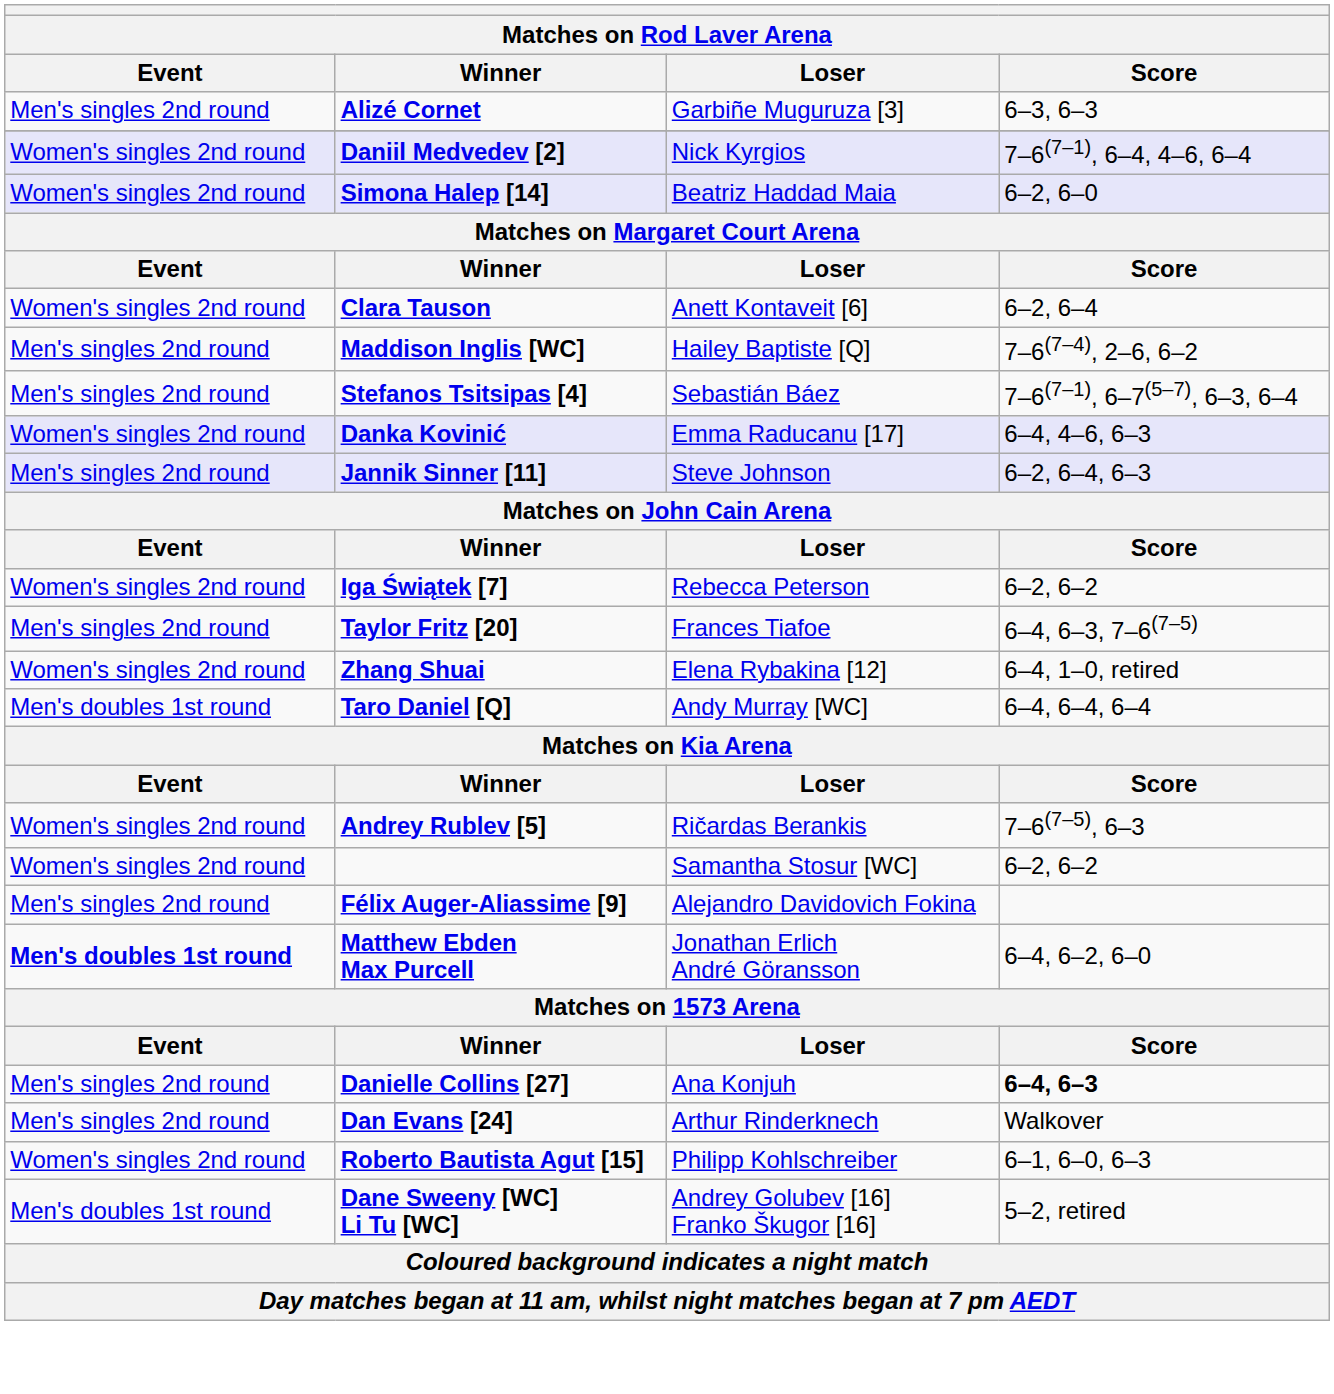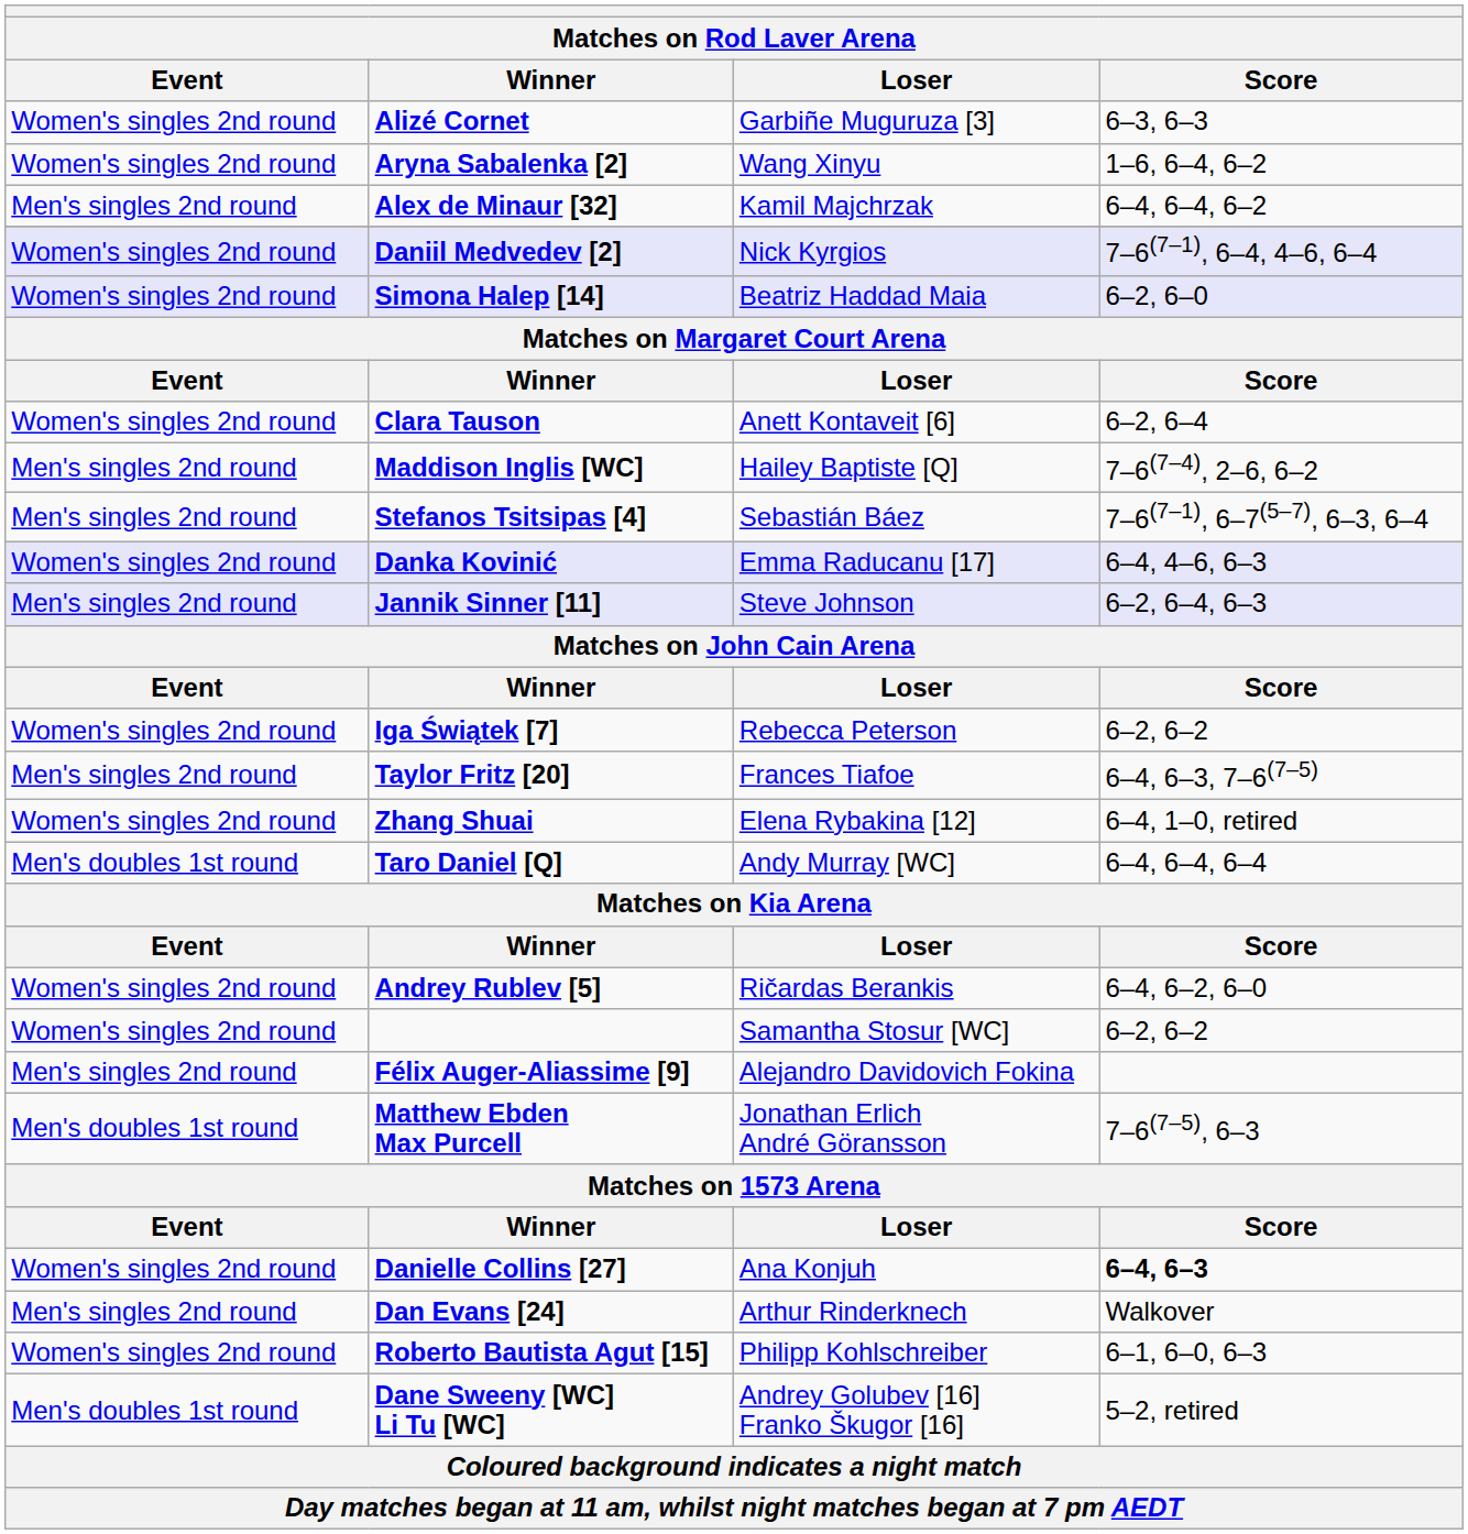 <table class="wikitable collapsible uncollapsed" style="margin:auto;">
 <tr>
 <th colspan=4></th>
 </tr>
 <tr>
 <th colspan=4><strong>Matches on <a href='#'>Rod Laver Arena</a></strong></th>
 </tr>
 <tr>
 <th style="width:220px;">Event</th>
 <th style="width:220px;">Winner</th>
 <th style="width:220px;">Loser</th>
 <th style="width:220px;">Score</th>
 </tr>
 <tr>
-<td><a href='#'>Men's singles 2nd round</a></td>
+<td><a href='#'>Women's singles 2nd round</a></td>
 <td><strong> <a href='#'>Alizé Cornet</a></strong></td>
 <td> <a href='#'>Garbiñe Muguruza</a> [3]</td>
 <td>6–3, 6–3</td>
+</tr>
+<tr>
+<td><a href='#'>Women's singles 2nd round</a></td>
+<td><strong> <a href='#'>Aryna Sabalenka</a> [2]</strong></td>
+<td> <a href='#'>Wang Xinyu</a></td>
+<td>1–6, 6–4, 6–2</td>
+</tr>
+<tr>
+<td><a href='#'>Men's singles 2nd round</a></td>
+<td><strong> <a href='#'>Alex de Minaur</a> [32]</strong></td>
+<td> <a href='#'>Kamil Majchrzak</a></td>
+<td>6–4, 6–4, 6–2</td>
 </tr>
 <tr>
 </tr>
 <tr bgcolor=lavender>
 <td><a href='#'>Women's singles 2nd round</a></td>
 <td><strong> <a href='#'>Daniil Medvedev</a> [2]</strong></td>
 <td> <a href='#'>Nick Kyrgios</a></td>
 <td>7–6<sup>(7–1)</sup>, 6–4, 4–6, 6–4</td>
 </tr>
 <tr bgcolor=lavender>
 <td><a href='#'>Women's singles 2nd round</a></td>
 <td><strong> <a href='#'>Simona Halep</a> [14]</strong></td>
 <td> <a href='#'>Beatriz Haddad Maia</a></td>
 <td>6–2, 6–0</td>
 </tr>
 <tr>
 <th colspan=4><strong>Matches on <a href='#'>Margaret Court Arena</a></strong></th>
 </tr>
 <tr>
 <th style="width:220px;">Event</th>
 <th style="width:220px;">Winner</th>
 <th style="width:220px;">Loser</th>
 <th style="width:220px;">Score</th>
 </tr>
 <tr>
 <td><a href='#'>Women's singles 2nd round</a></td>
 <td><strong> <a href='#'>Clara Tauson</a></strong></td>
 <td> <a href='#'>Anett Kontaveit</a> [6]</td>
 <td>6–2, 6–4</td>
 </tr>
 <tr>
 <td><a href='#'>Men's singles 2nd round</a></td>
 <td><strong> <a href='#'>Maddison Inglis</a> [WC]</strong></td>
 <td> <a href='#'>Hailey Baptiste</a> [Q]</td>
 <td>7–6<sup>(7–4)</sup>, 2–6, 6–2</td>
 </tr>
 <tr>
 <td><a href='#'>Men's singles 2nd round</a></td>
 <td><strong> <a href='#'>Stefanos Tsitsipas</a> [4]</strong></td>
 <td> <a href='#'>Sebastián Báez</a></td>
 <td>7–6<sup>(7–1)</sup>, 6–7<sup>(5–7)</sup>, 6–3, 6–4</td>
 </tr>
 <tr bgcolor=lavender>
 <td><a href='#'>Women's singles 2nd round</a></td>
 <td><strong> <a href='#'>Danka Kovinić</a></strong></td>
 <td> <a href='#'>Emma Raducanu</a> [17]</td>
 <td>6–4, 4–6, 6–3</td>
 </tr>
 <tr bgcolor=lavender>
 <td><a href='#'>Men's singles 2nd round</a></td>
 <td><strong> <a href='#'>Jannik Sinner</a> [11]</strong></td>
 <td> <a href='#'>Steve Johnson</a></td>
 <td>6–2, 6–4, 6–3</td>
 </tr>
 <tr>
 <th colspan=4><strong>Matches on <a href='#'>John Cain Arena</a></strong></th>
 </tr>
 <tr>
 <th style="width:220px;">Event</th>
 <th style="width:220px;">Winner</th>
 <th style="width:220px;">Loser</th>
 <th style="width:220px;">Score</th>
 </tr>
 <tr>
 <td><a href='#'>Women's singles 2nd round</a></td>
 <td><strong> <a href='#'>Iga Świątek</a> [7]</strong></td>
 <td> <a href='#'>Rebecca Peterson</a></td>
 <td>6–2, 6–2</td>
 </tr>
 <tr>
 <td><a href='#'>Men's singles 2nd round</a></td>
 <td><strong> <a href='#'>Taylor Fritz</a> [20]</strong></td>
 <td> <a href='#'>Frances Tiafoe</a></td>
 <td>6–4, 6–3, 7–6<sup>(7–5)</sup></td>
 </tr>
 <tr>
 <td><a href='#'>Women's singles 2nd round</a></td>
 <td><strong> <a href='#'>Zhang Shuai</a></strong></td>
 <td> <a href='#'>Elena Rybakina</a> [12]</td>
 <td>6–4, 1–0, retired</td>
 </tr>
 <tr>
 <td><a href='#'>Men's doubles 1st round</a></td>
 <td><strong> <a href='#'>Taro Daniel</a> [Q]</strong></td>
 <td> <a href='#'>Andy Murray</a> [WC]</td>
 <td>6–4, 6–4, 6–4</td>
 </tr>
 <tr>
 <th colspan=4><strong>Matches on <a href='#'>Kia Arena</a></strong></th>
 </tr>
 <tr>
 <th style="width:220px;">Event</th>
 <th style="width:220px;">Winner</th>
 <th style="width:220px;">Loser</th>
 <th style="width:220px;">Score</th>
 </tr>
 <tr>
 <td><a href='#'>Women's singles 2nd round</a></td>
 <td><strong> <a href='#'>Andrey Rublev</a> [5]</strong></td>
 <td> <a href='#'>Ričardas Berankis</a></td>
-<td>7–6<sup>(7–5)</sup>, 6–3</td>
+<td>6–4, 6–2, 6–0</td>
 </tr>
 <tr>
 <td><a href='#'>Women's singles 2nd round</a></td>
 <td><strong></strong></td>
 <td> <a href='#'>Samantha Stosur</a> [WC]</td>
 <td>6–2, 6–2</td>
 </tr>
 <tr>
 <td><a href='#'>Men's singles 2nd round</a></td>
 <td><strong> <a href='#'>Félix Auger-Aliassime</a> [9]</strong></td>
 <td> <a href='#'>Alejandro Davidovich Fokina</a></td>
 <td></td>
 </tr>
 <tr>
-<td><strong><a href='#'>Men's doubles 1st round</a></strong></td>
+<td><a href='#'>Men's doubles 1st round</a></td>
 <td><strong> <a href='#'>Matthew Ebden</a> <br>  <a href='#'>Max Purcell</a></strong></td>
 <td> <a href='#'>Jonathan Erlich</a> <br>  <a href='#'>André Göransson</a></td>
-<td>6–4, 6–2, 6–0</td>
+<td>7–6<sup>(7–5)</sup>, 6–3</td>
 </tr>
 <tr>
 <th colspan=4><strong>Matches on <a href='#'>1573 Arena</a></strong></th>
 </tr>
 <tr>
 <th style="width:220px;">Event</th>
 <th style="width:220px;">Winner</th>
 <th style="width:220px;">Loser</th>
 <th style="width:220px;">Score</th>
 </tr>
 <tr>
-<td><a href='#'>Men's singles 2nd round</a></td>
+<td><a href='#'>Women's singles 2nd round</a></td>
 <td><strong> <a href='#'>Danielle Collins</a> [27]</strong></td>
 <td> <a href='#'>Ana Konjuh</a></td>
 <td><strong>6–4, 6–3</strong></td>
 </tr>
 <tr>
 <td><a href='#'>Men's singles 2nd round</a></td>
 <td> <strong><a href='#'>Dan Evans</a> [24]</strong></td>
 <td> <a href='#'>Arthur Rinderknech</a></td>
 <td>Walkover</td>
 </tr>
 <tr>
 <td><a href='#'>Women's singles 2nd round</a></td>
 <td><strong> <a href='#'>Roberto Bautista Agut</a> [15]</strong></td>
 <td> <a href='#'>Philipp Kohlschreiber</a></td>
 <td>6–1, 6–0, 6–3</td>
 </tr>
 <tr>
 <td><a href='#'>Men's doubles 1st round</a></td>
 <td><strong> <a href='#'>Dane Sweeny</a> [WC]<br> <a href='#'>Li Tu</a> [WC]</strong></td>
 <td> <a href='#'>Andrey Golubev</a> [16]<br> <a href='#'>Franko Škugor</a> [16]</td>
 <td>5–2, retired</td>
 </tr>
 <tr>
 <th colspan=4><em>Coloured background indicates a night match</em></th>
 </tr>
 <tr>
 <th colspan=4><em>Day matches began at 11 am, whilst night matches began at 7 pm <a href='#'>AEDT</a></em></th>
 </tr>
 </table>
